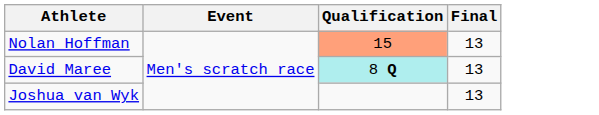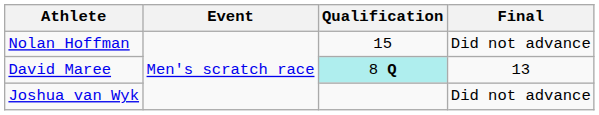 <table class="wikitable" style="font-size:90%">
 <tr>
 <th>Athlete</th>
 <th>Event</th>
 <th>Qualification</th>
 <th>Final</th>
 </tr>
 <tr align=center>
 <td align=left><a href='#'>Nolan Hoffman</a></td>
 <td align=left rowspan=3><a href='#'>Men's scratch race</a></td>
-<td style="background: lightsalmon;">15</td>
-<td>13</td>
+<td>15</td>
+<td>Did not advance</td>
 </tr>
 <tr align=center>
 <td align=left><a href='#'>David Maree</a></td>
 <td style="background: paleturquoise;">8 <strong>Q</strong></td>
 <td>13</td>
 </tr>
 <tr align=center>
 <td align=left><a href='#'>Joshua van Wyk</a></td>
 <td></td>
-<td>13</td>
+<td>Did not advance</td>
 </tr>
 </table>
